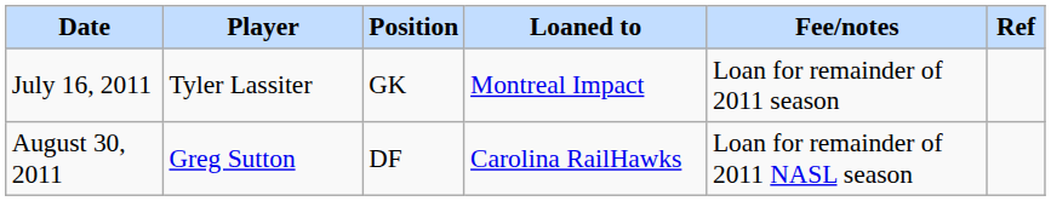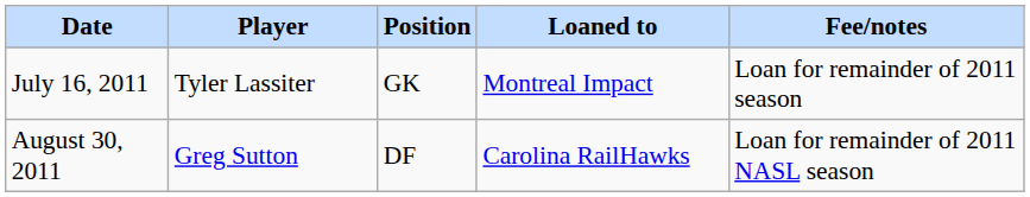 <table class="wikitable" style="text-align:left; font-size:95%;">
 <tr>
 <th style="background:#c2ddff; width:125px;">Date</th>
 <th style="background:#c2ddff; width:170px;">Player</th>
 <th style="background:#c2ddff; width:50px;">Position</th>
 <th style="background:#c2ddff; width:200px;">Loaned to</th>
 <th style="background:#c2ddff; width:250px;">Fee/notes</th>
-<th style="background:#c2ddff; width:30px;">Ref</th>
 </tr>
 <tr>
 <td>July 16, 2011</td>
 <td> Tyler Lassiter</td>
 <td>GK</td>
 <td> <a href='#'>Montreal Impact</a></td>
 <td>Loan for remainder of 2011 season</td>
-<td></td>
 </tr>
 <tr>
 <td>August 30, 2011</td>
 <td> <a href='#'>Greg Sutton</a></td>
 <td>DF</td>
 <td> <a href='#'>Carolina RailHawks</a></td>
 <td>Loan for remainder of 2011 <a href='#'>NASL</a> season</td>
-<td></td>
 </tr>
 </table>
